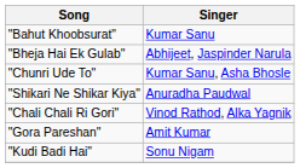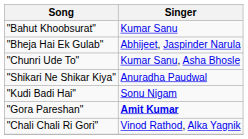 <table class="wikitable">
 <tr>
 <th>Song</th>
 <th>Singer</th>
 </tr>
 <tr>
 <td>"Bahut Khoobsurat"</td>
 <td><a href='#'>Kumar Sanu</a></td>
 </tr>
 <tr>
 <td>"Bheja Hai Ek Gulab"</td>
 <td><a href='#'>Abhijeet</a>, <a href='#'>Jaspinder Narula</a></td>
 </tr>
 <tr>
 <td>"Chunri Ude To"</td>
 <td><a href='#'>Kumar Sanu</a>, <a href='#'>Asha Bhosle</a></td>
 </tr>
 <tr>
 <td>"Shikari Ne Shikar Kiya"</td>
 <td><a href='#'>Anuradha Paudwal</a></td>
 </tr>
 <tr>
+<td>"Kudi Badi Hai"</td>
+<td><a href='#'>Sonu Nigam</a></td>
+</tr>
+<tr>
+<td>"Gora Pareshan"</td>
+<td><strong><a href='#'>Amit Kumar</a></strong></td>
+</tr>
+<tr>
 <td>"Chali Chali Ri Gori"</td>
 <td><a href='#'>Vinod Rathod</a>, <a href='#'>Alka Yagnik</a></td>
 </tr>
 <tr>
-<td>"Gora Pareshan"</td>
-<td><a href='#'>Amit Kumar</a></td>
-</tr>
-<tr>
-<td>"Kudi Badi Hai"</td>
-<td><a href='#'>Sonu Nigam</a></td>
-</tr>
-<tr>
 </tr>
 </table>
